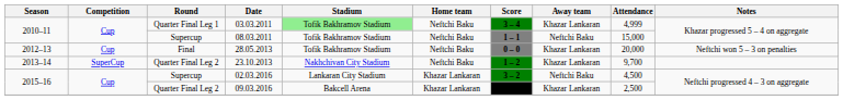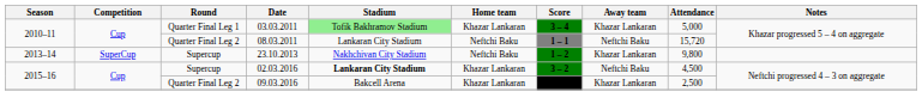 <table class="wikitable" style="text-align: center; font-size: 11px">
 <tr bgcolor=#f5f5f5>
 <th width="80">Season</th>
 <th width="100">Competition</th>
 <th width="100">Round</th>
 <th width="70">Date</th>
 <th width="170">Stadium</th>
 <th width="100">Home team</th>
 <th width="50">Score</th>
 <th width="100">Away team</th>
 <th width="40">Attendance</th>
 <th width="240">Notes</th>
 </tr>
 <tr>
 <td rowspan=2>2010–11</td>
 <td rowspan=2><a href='#'>Cup</a></td>
 <td>Quarter Final Leg 1</td>
 <td>03.03.2011</td>
 <td style="background: lightgreen;">Tofik Bakhramov Stadium</td>
-<td>Neftchi Baku</td>
+<td>Khazar Lankaran</td>
 <td bgcolor=green><span><strong>3 – 4</strong></span></td>
 <td>Khazar Lankaran</td>
-<td>4,999</td>
+<td>5,000</td>
 <td rowspan=2>Khazar progressed 5 – 4 on aggregate</td>
 </tr>
 <tr>
-<td>Supercup</td>
+<td>Quarter Final Leg 2</td>
 <td>08.03.2011</td>
-<td>Tofik Bakhramov Stadium</td>
+<td>Lankaran City Stadium</td>
 <td>Neftchi Baku</td>
 <td bgcolor=grey><span><strong>1 – 1</strong></span></td>
 <td>Neftchi Baku</td>
-<td>15,000</td>
-</tr>
-<tr>
-<td>2012–13</td>
-<td><a href='#'>Cup</a></td>
-<td>Final</td>
-<td>28.05.2013</td>
-<td>Tofik Bakhramov Stadium</td>
-<td>Neftchi Baku</td>
-<td bgcolor=grey><span><strong>0 – 0</strong></span></td>
-<td>Khazar Lankaran</td>
-<td>20,000</td>
-<td>Neftchi won 5 – 3 on penalties</td>
+<td>15,720</td>
 </tr>
 <tr>
 <td>2013–14</td>
 <td><a href='#'>SuperCup</a></td>
-<td>Quarter Final Leg 2</td>
+<td>Supercup</td>
 <td>23.10.2013</td>
 <td><a href='#'>Nakhchivan City Stadium</a></td>
 <td>Neftchi Baku</td>
 <td bgcolor=green><span><strong>1 – 2</strong></span></td>
 <td>Khazar Lankaran</td>
-<td>9,700</td>
+<td>9,800</td>
 </tr>
 <tr>
 <td rowspan=2>2015–16</td>
 <td rowspan=2><a href='#'>Cup</a></td>
 <td>Supercup</td>
 <td>02.03.2016</td>
-<td>Lankaran City Stadium</td>
+<td><strong>Lankaran City Stadium</strong></td>
 <td>Khazar Lankaran</td>
 <td bgcolor=green><span><strong>3 – 2</strong></span></td>
 <td>Neftchi Baku</td>
 <td>4,500</td>
 <td rowspan=2>Neftchi progressed 4 – 3 on aggregate</td>
 </tr>
 <tr>
 <td>Quarter Final Leg 2</td>
 <td>09.03.2016</td>
 <td>Bakcell Arena</td>
 <td>Khazar Lankaran</td>
 <td bgcolor=black><span><strong>2 – 0</strong></span></td>
 <td>Khazar Lankaran</td>
 <td>2,500</td>
 </tr>
 <tr>
 </tr>
 </table>
